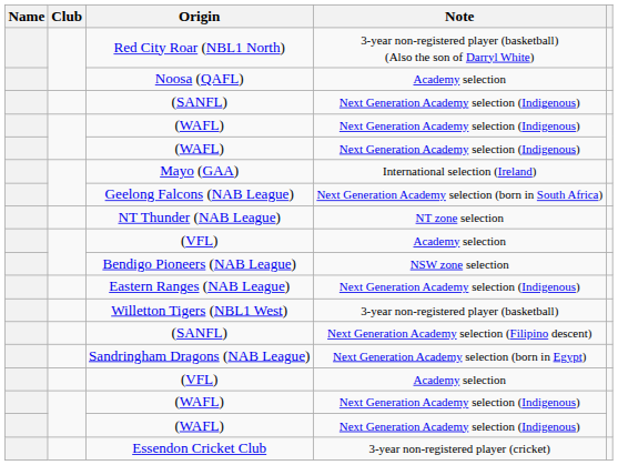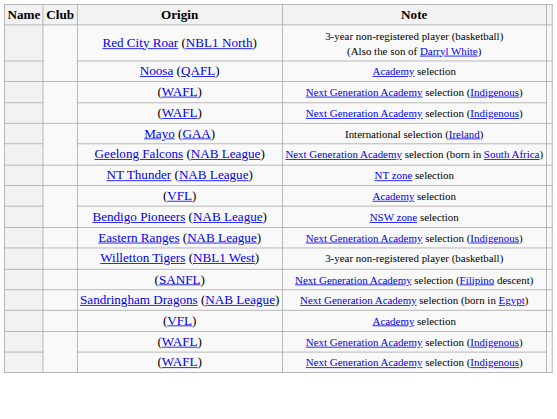 <table class="wikitable sortable plainrowheaders" style="text-align:center;">
 <tr>
 <th scope="col">Name</th>
 <th scope="col">Club</th>
 <th scope="col">Origin</th>
 <th scope="col">Note</th>
 <th class="unsortable"></th>
 </tr>
 <tr>
 <th scope="row"></th>
 <td rowspan=2></td>
 <td><a href='#'>Red City Roar</a> (<a href='#'>NBL1 North</a>)</td>
 <td><small>3-year non-registered player (basketball)<br>(Also the son of <a href='#'>Darryl White</a>)</small></td>
 <td></td>
 </tr>
 <tr>
 <th scope="row"></th>
 <td><a href='#'>Noosa</a> (<a href='#'>QAFL</a>)</td>
 <td><small><a href='#'>Academy</a> selection </small></td>
-<td></td>
-</tr>
-<tr>
-<th scope="row"></th>
-<td></td>
-<td> (<a href='#'>SANFL</a>)</td>
-<td><small><a href='#'>Next Generation Academy</a> selection (<a href='#'>Indigenous</a>)</small></td>
 <td></td>
 </tr>
 <tr>
 <th scope="row"></th>
 <td rowspan=2></td>
 <td> (<a href='#'>WAFL</a>)</td>
 <td><small><a href='#'>Next Generation Academy</a> selection (<a href='#'>Indigenous</a>)</small></td>
 <td rowspan=2></td>
 </tr>
 <tr>
 <th scope="row"></th>
 <td> (<a href='#'>WAFL</a>)</td>
 <td><small><a href='#'>Next Generation Academy</a> selection (<a href='#'>Indigenous</a>)</small></td>
 </tr>
 <tr>
 <th scope="row"></th>
 <td rowspan=2></td>
 <td><a href='#'>Mayo</a> (<a href='#'>GAA</a>)</td>
 <td><small>International selection (<a href='#'>Ireland</a>)</small></td>
 <td></td>
 </tr>
 <tr>
 <th scope="row"></th>
 <td><a href='#'>Geelong Falcons</a> (<a href='#'>NAB League</a>)</td>
 <td><small><a href='#'>Next Generation Academy</a> selection (born in <a href='#'>South Africa</a>)</small></td>
 <td></td>
 </tr>
 <tr>
 <th scope="row"></th>
 <td></td>
 <td><a href='#'>NT Thunder</a> (<a href='#'>NAB League</a>)</td>
 <td><small><a href='#'>NT zone</a> selection </small></td>
 <td></td>
 </tr>
 <tr>
 <th scope="row"></th>
 <td rowspan=2></td>
 <td> (<a href='#'>VFL</a>)</td>
 <td><small><a href='#'>Academy</a> selection </small></td>
 <td></td>
 </tr>
 <tr>
 <th scope="row"></th>
 <td><a href='#'>Bendigo Pioneers</a> (<a href='#'>NAB League</a>)</td>
 <td><small><a href='#'>NSW zone</a> selection </small></td>
 <td></td>
 </tr>
 <tr>
 <th scope="row"></th>
 <td></td>
 <td><a href='#'>Eastern Ranges</a> (<a href='#'>NAB League</a>)</td>
 <td><small><a href='#'>Next Generation Academy</a> selection (<a href='#'>Indigenous</a>)</small></td>
 <td></td>
 </tr>
 <tr>
 <th scope="row"></th>
 <td></td>
 <td><a href='#'>Willetton Tigers</a> (<a href='#'>NBL1 West</a>)</td>
 <td><small>3-year non-registered player (basketball)</small></td>
 <td></td>
 </tr>
 <tr>
 <th scope="row"></th>
 <td></td>
 <td> (<a href='#'>SANFL</a>)</td>
 <td><small><a href='#'>Next Generation Academy</a> selection (<a href='#'>Filipino</a> descent)</small></td>
 <td></td>
 </tr>
 <tr>
 <th scope="row"></th>
 <td></td>
 <td><a href='#'>Sandringham Dragons</a> (<a href='#'>NAB League</a>)</td>
 <td><small><a href='#'>Next Generation Academy</a> selection (born in <a href='#'>Egypt</a>)</small></td>
 <td></td>
 </tr>
 <tr>
 <th scope="row"></th>
 <td></td>
 <td> (<a href='#'>VFL</a>)</td>
 <td><small><a href='#'>Academy</a> selection </small></td>
 <td></td>
 </tr>
 <tr>
 <th scope="row"></th>
 <td rowspan=2></td>
 <td> (<a href='#'>WAFL</a>)</td>
 <td><small><a href='#'>Next Generation Academy</a> selection (<a href='#'>Indigenous</a>)</small></td>
 <td rowspan=2></td>
 </tr>
 <tr>
 <th scope="row"></th>
 <td> (<a href='#'>WAFL</a>)</td>
 <td><small><a href='#'>Next Generation Academy</a> selection (<a href='#'>Indigenous</a>)</small></td>
 </tr>
-<tr>
-<th scope="row"></th>
-<td></td>
-<td><a href='#'>Essendon Cricket Club</a></td>
-<td><small>3-year non-registered player (cricket)</small></td>
-<td></td>
-</tr>
 </table>
